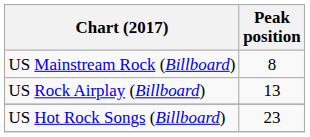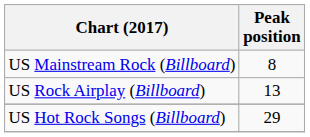 <table class="wikitable sortable">
 <tr>
 <th>Chart (2017)</th>
 <th>Peak<br>position</th>
 </tr>
 <tr>
 <td>US <a href='#'>Mainstream Rock</a> (<em><a href='#'>Billboard</a></em>)</td>
 <td style="text-align:center;">8</td>
 </tr>
 <tr>
 <td>US <a href='#'>Rock Airplay</a> (<em><a href='#'>Billboard</a></em>)</td>
 <td style="text-align:center;">13</td>
 </tr>
 <tr>
 </tr>
 <tr>
 <td>US <a href='#'>Hot Rock Songs</a> (<em><a href='#'>Billboard</a></em>)</td>
-<td style="text-align:center;">23</td>
+<td style="text-align:center;">29</td>
 </tr>
 <tr>
 </tr>
 </table>
